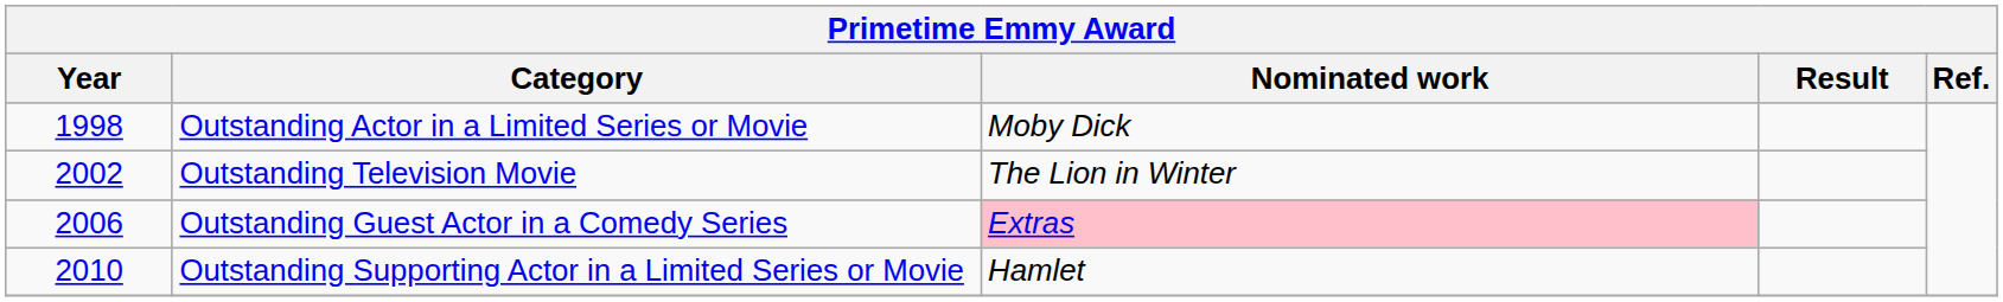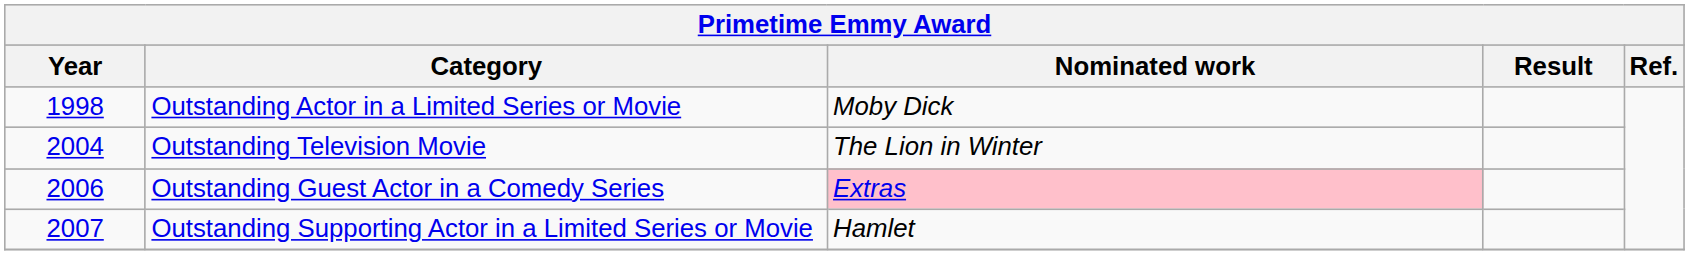 <table class=wikitable>
 <tr>
 <th colspan=5><a href='#'>Primetime Emmy Award</a></th>
 </tr>
 <tr>
 <th scope="col" style="width:5em;">Year</th>
 <th scope="col" style="width:26em;">Category</th>
 <th scope="col" style="width:25em;">Nominated work</th>
 <th scope="col" style="width:5em;">Result</th>
 <th>Ref.</th>
 </tr>
 <tr>
 <td style="text-align:center;"><a href='#'>1998</a></td>
 <td><a href='#'>Outstanding Actor in a Limited Series or Movie</a></td>
 <td><em>Moby Dick</em></td>
 <td></td>
 <td rowspan="4"></td>
 </tr>
 <tr>
-<td style="text-align:center;"><a href='#'>2002</a></td>
+<td style="text-align:center;"><a href='#'>2004</a></td>
 <td><a href='#'>Outstanding Television Movie</a></td>
 <td><em>The Lion in Winter</em></td>
 <td></td>
 </tr>
 <tr>
 <td style="text-align:center;"><a href='#'>2006</a></td>
 <td><a href='#'>Outstanding Guest Actor in a Comedy Series</a></td>
 <td style="background: pink;"><em><a href='#'>Extras</a></em></td>
 <td></td>
 </tr>
 <tr>
-<td style="text-align:center;"><a href='#'>2010</a></td>
+<td style="text-align:center;"><a href='#'>2007</a></td>
 <td><a href='#'>Outstanding Supporting Actor in a Limited Series or Movie</a></td>
 <td><em>Hamlet</em></td>
 <td></td>
 </tr>
 <tr>
 </tr>
 </table>
